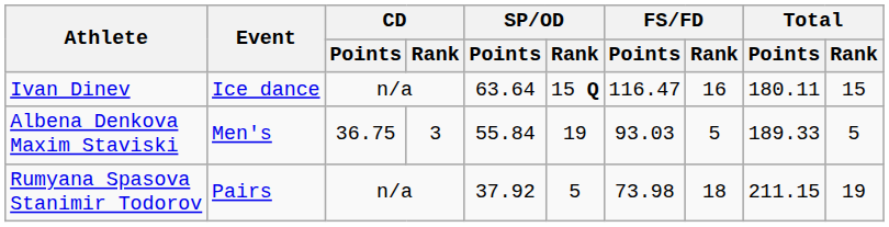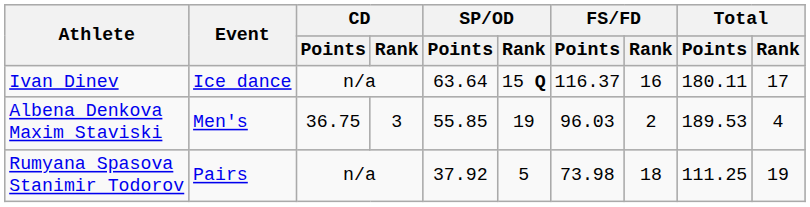 <table class="wikitable" style="font-size:90%">
 <tr>
 <th rowspan="2">Athlete</th>
 <th rowspan="2">Event</th>
 <th colspan="2">CD</th>
 <th colspan="2">SP/OD</th>
 <th colspan="2">FS/FD</th>
 <th colspan="2">Total</th>
 </tr>
 <tr>
 <th>Points</th>
 <th>Rank</th>
 <th>Points</th>
 <th>Rank</th>
 <th>Points</th>
 <th>Rank</th>
 <th>Points</th>
 <th>Rank</th>
 </tr>
 <tr align=center>
 <td align=left><a href='#'>Ivan Dinev</a></td>
 <td align=left><a href='#'>Ice dance</a></td>
 <td colspan=2>n/a</td>
 <td>63.64</td>
 <td>15 <strong>Q</strong></td>
-<td>116.47</td>
+<td>116.37</td>
 <td>16</td>
 <td>180.11</td>
-<td>15</td>
+<td>17</td>
 </tr>
 <tr align=center>
 <td align=left><a href='#'>Albena Denkova</a><br><a href='#'>Maxim Staviski</a></td>
 <td align=left><a href='#'>Men's</a></td>
 <td>36.75</td>
 <td>3</td>
-<td>55.84</td>
+<td>55.85</td>
 <td>19</td>
-<td>93.03</td>
-<td>5</td>
-<td>189.33</td>
-<td>5</td>
+<td>96.03</td>
+<td>2</td>
+<td>189.53</td>
+<td>4</td>
 </tr>
 <tr align=center>
 <td align=left><a href='#'>Rumyana Spasova</a><br><a href='#'>Stanimir Todorov</a></td>
 <td align=left><a href='#'>Pairs</a></td>
 <td colspan=2>n/a</td>
 <td>37.92</td>
 <td>5</td>
 <td>73.98</td>
 <td>18</td>
-<td>211.15</td>
+<td>111.25</td>
 <td>19</td>
 </tr>
 </table>
